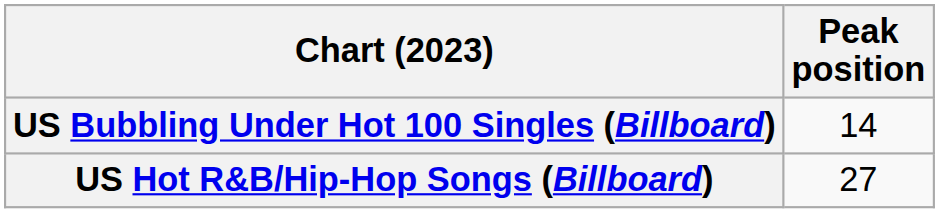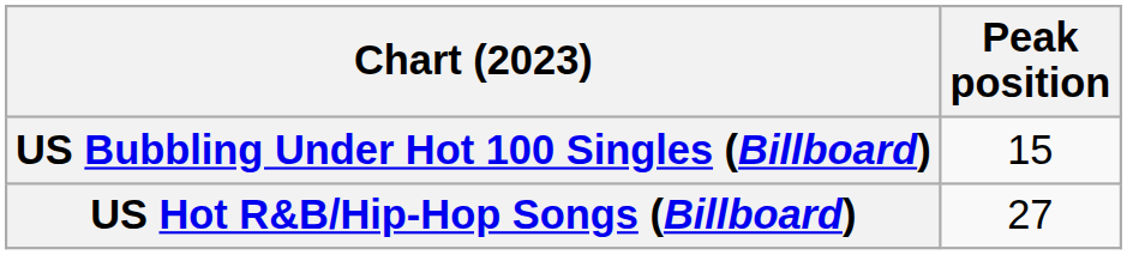 <table class="wikitable sortable plainrowheaders" style="text-align:center">
 <tr>
 <th scope="col">Chart (2023)</th>
 <th scope="col">Peak<br>position</th>
 </tr>
 <tr>
 <th scope="row">US <a href='#'>Bubbling Under Hot 100 Singles</a> (<em><a href='#'>Billboard</a></em>)</th>
-<td>14</td>
+<td>15</td>
 </tr>
 <tr>
 <th scope="row">US <a href='#'>Hot R&B/Hip-Hop Songs</a> (<em><a href='#'>Billboard</a></em>)</th>
 <td>27</td>
 </tr>
 </table>
